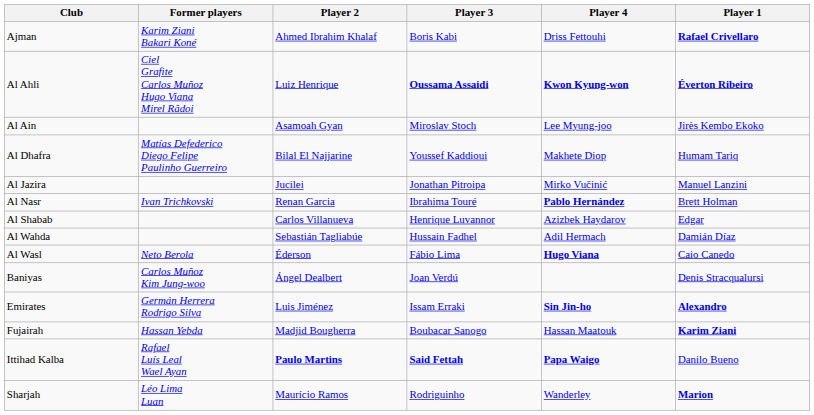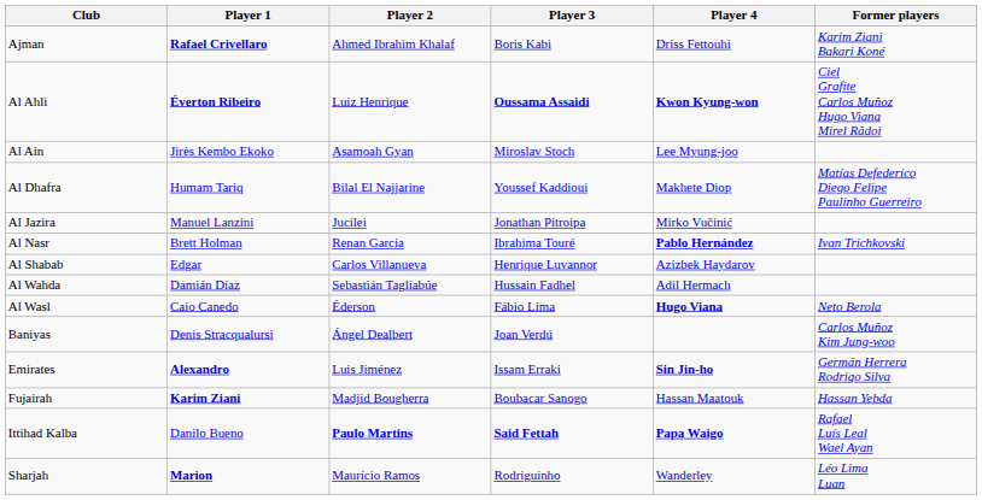 <table class="wikitable">
 <tr>
 <th width="190">Club</th>
-<th width="190">Former players</th>
+<th width="190">Player 1</th>
 <th width="190">Player 2</th>
 <th width="190">Player 3</th>
 <th width="190">Player 4</th>
-<th width="190">Player 1</th>
+<th width="190">Former players</th>
 </tr>
 <tr>
 <td>Ajman</td>
-<td> <em><a href='#'>Karim Ziani</a></em> <br>  <em><a href='#'>Bakari Koné</a></em></td>
+<td> <strong><a href='#'>Rafael Crivellaro</a></strong></td>
 <td> <a href='#'>Ahmed Ibrahim Khalaf</a></td>
 <td> <a href='#'>Boris Kabi</a></td>
 <td> <a href='#'>Driss Fettouhi</a></td>
-<td> <strong><a href='#'>Rafael Crivellaro</a></strong></td>
+<td> <em><a href='#'>Karim Ziani</a></em> <br>  <em><a href='#'>Bakari Koné</a></em></td>
 </tr>
 <tr>
 <td>Al Ahli</td>
-<td> <em><a href='#'>Ciel</a></em> <br>  <em><a href='#'>Grafite</a></em> <br>  <em><a href='#'>Carlos Muñoz</a></em> <br>  <em><a href='#'>Hugo Viana</a></em> <br>  <em><a href='#'>Mirel Rădoi</a></em></td>
+<td> <strong><a href='#'>Éverton Ribeiro</a></strong></td>
 <td> <a href='#'>Luiz Henrique</a></td>
 <td> <strong><a href='#'>Oussama Assaidi</a></strong></td>
 <td> <strong><a href='#'>Kwon Kyung-won</a></strong></td>
-<td> <strong><a href='#'>Éverton Ribeiro</a></strong></td>
+<td> <em><a href='#'>Ciel</a></em> <br>  <em><a href='#'>Grafite</a></em> <br>  <em><a href='#'>Carlos Muñoz</a></em> <br>  <em><a href='#'>Hugo Viana</a></em> <br>  <em><a href='#'>Mirel Rădoi</a></em></td>
 </tr>
 <tr>
 <td>Al Ain</td>
-<td></td>
+<td> <a href='#'>Jirès Kembo Ekoko</a></td>
 <td> <a href='#'>Asamoah Gyan</a></td>
 <td> <a href='#'>Miroslav Stoch</a></td>
 <td> <a href='#'>Lee Myung-joo</a></td>
-<td> <a href='#'>Jirès Kembo Ekoko</a></td>
+<td></td>
 </tr>
 <tr>
 <td>Al Dhafra</td>
-<td> <em><a href='#'>Matías Defederico</a></em> <br>  <em><a href='#'>Diego Felipe</a></em> <br>  <em><a href='#'>Paulinho Guerreiro</a></em></td>
+<td> <a href='#'>Humam Tariq</a></td>
 <td> <a href='#'>Bilal El Najjarine</a></td>
 <td> <a href='#'>Youssef Kaddioui</a></td>
 <td> <a href='#'>Makhete Diop</a></td>
-<td> <a href='#'>Humam Tariq</a></td>
+<td> <em><a href='#'>Matías Defederico</a></em> <br>  <em><a href='#'>Diego Felipe</a></em> <br>  <em><a href='#'>Paulinho Guerreiro</a></em></td>
 </tr>
 <tr>
 <td>Al Jazira</td>
-<td></td>
+<td> <a href='#'>Manuel Lanzini</a></td>
 <td> <a href='#'>Jucilei</a></td>
 <td> <a href='#'>Jonathan Pitroipa</a></td>
 <td> <a href='#'>Mirko Vučinić</a></td>
-<td> <a href='#'>Manuel Lanzini</a></td>
+<td></td>
 </tr>
 <tr>
 <td>Al Nasr</td>
-<td> <em><a href='#'>Ivan Trichkovski</a></em></td>
+<td> <a href='#'>Brett Holman</a></td>
 <td> <a href='#'>Renan Garcia</a></td>
 <td> <a href='#'>Ibrahima Touré</a></td>
 <td> <strong><a href='#'>Pablo Hernández</a></strong></td>
-<td> <a href='#'>Brett Holman</a></td>
+<td> <em><a href='#'>Ivan Trichkovski</a></em></td>
 </tr>
 <tr>
 <td>Al Shabab</td>
-<td></td>
+<td> <a href='#'>Edgar</a></td>
 <td> <a href='#'>Carlos Villanueva</a></td>
 <td> <a href='#'>Henrique Luvannor</a></td>
 <td> <a href='#'>Azizbek Haydarov</a></td>
-<td> <a href='#'>Edgar</a></td>
+<td></td>
 </tr>
 <tr>
 <td>Al Wahda</td>
-<td></td>
+<td> <a href='#'>Damián Díaz</a></td>
 <td> <a href='#'>Sebastián Tagliabúe</a></td>
 <td> <a href='#'>Hussain Fadhel</a></td>
 <td> <a href='#'>Adil Hermach</a></td>
-<td> <a href='#'>Damián Díaz</a></td>
+<td></td>
 </tr>
 <tr>
 <td>Al Wasl</td>
-<td> <em><a href='#'>Neto Berola</a></em></td>
+<td> <a href='#'>Caio Canedo</a></td>
 <td> <a href='#'>Éderson</a></td>
 <td> <a href='#'>Fábio Lima</a></td>
 <td> <strong><a href='#'>Hugo Viana</a></strong></td>
-<td> <a href='#'>Caio Canedo</a></td>
+<td> <em><a href='#'>Neto Berola</a></em></td>
 </tr>
 <tr>
 <td>Baniyas</td>
-<td> <em><a href='#'>Carlos Muñoz</a></em> <br>  <em><a href='#'>Kim Jung-woo</a></em></td>
+<td> <a href='#'>Denis Stracqualursi</a></td>
 <td> <a href='#'>Ángel Dealbert</a></td>
 <td> <a href='#'>Joan Verdú</a></td>
 <td></td>
-<td> <a href='#'>Denis Stracqualursi</a></td>
+<td> <em><a href='#'>Carlos Muñoz</a></em> <br>  <em><a href='#'>Kim Jung-woo</a></em></td>
 </tr>
 <tr>
 <td>Emirates</td>
-<td> <em><a href='#'>Germán Herrera</a></em> <br>  <em><a href='#'>Rodrigo Silva</a></em></td>
+<td> <strong><a href='#'>Alexandro</a></strong></td>
 <td> <a href='#'>Luis Jiménez</a></td>
 <td> <a href='#'>Issam Erraki</a></td>
 <td> <strong><a href='#'>Sin Jin-ho</a></strong></td>
-<td> <strong><a href='#'>Alexandro</a></strong></td>
+<td> <em><a href='#'>Germán Herrera</a></em> <br>  <em><a href='#'>Rodrigo Silva</a></em></td>
 </tr>
 <tr>
 <td>Fujairah</td>
-<td> <em><a href='#'>Hassan Yebda</a></em></td>
+<td> <strong><a href='#'>Karim Ziani</a></strong></td>
 <td> <a href='#'>Madjid Bougherra</a></td>
 <td> <a href='#'>Boubacar Sanogo</a></td>
 <td> <a href='#'>Hassan Maatouk</a></td>
-<td> <strong><a href='#'>Karim Ziani</a></strong></td>
+<td> <em><a href='#'>Hassan Yebda</a></em></td>
 </tr>
 <tr>
 <td>Ittihad Kalba</td>
-<td> <em><a href='#'>Rafael</a></em> <br>  <em><a href='#'>Luís Leal</a></em> <br>  <em><a href='#'>Wael Ayan</a></em></td>
+<td> <a href='#'>Danilo Bueno</a></td>
 <td> <strong><a href='#'>Paulo Martins</a></strong></td>
 <td> <strong><a href='#'>Said Fettah</a></strong></td>
 <td> <strong><a href='#'>Papa Waigo</a></strong></td>
-<td> <a href='#'>Danilo Bueno</a></td>
+<td> <em><a href='#'>Rafael</a></em> <br>  <em><a href='#'>Luís Leal</a></em> <br>  <em><a href='#'>Wael Ayan</a></em></td>
 </tr>
 <tr>
 <td>Sharjah</td>
-<td> <em><a href='#'>Léo Lima</a></em> <br>  <em><a href='#'>Luan</a></em></td>
+<td> <strong><a href='#'>Marion</a></strong></td>
 <td> <a href='#'>Maurício Ramos</a></td>
 <td> <a href='#'>Rodriguinho</a></td>
 <td> <a href='#'>Wanderley</a></td>
-<td> <strong><a href='#'>Marion</a></strong></td>
+<td> <em><a href='#'>Léo Lima</a></em> <br>  <em><a href='#'>Luan</a></em></td>
 </tr>
 </table>
